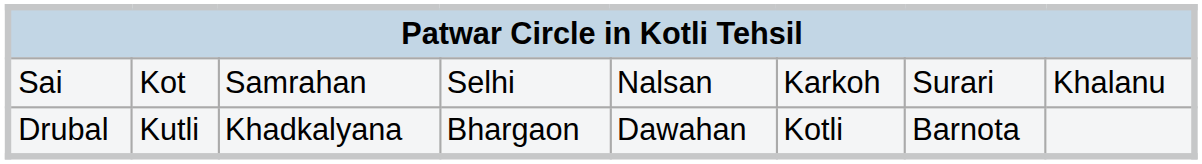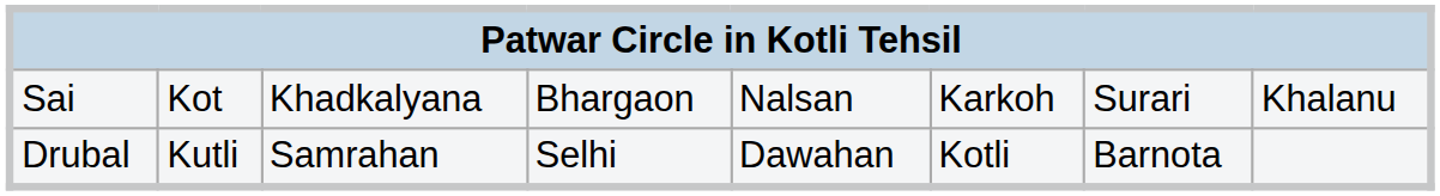 <table class="wikitable"  style="margin:auto; width:560px; margin:0 0 1em 1em; background:#f4f5f6; border:#c6c7c8 solid; font-size:90%;">
 <tr>
 <td colspan="8"  style="background:#c2d6e5; text-align:center;"><strong>Patwar Circle in Kotli Tehsil</strong></td>
 </tr>
 <tr>
 <td>Sai</td>
 <td>Kot</td>
-<td>Samrahan</td>
-<td>Selhi</td>
+<td>Khadkalyana</td>
+<td>Bhargaon</td>
 <td>Nalsan</td>
 <td>Karkoh</td>
 <td>Surari</td>
 <td>Khalanu</td>
 </tr>
 <tr>
 <td>Drubal</td>
 <td>Kutli</td>
-<td>Khadkalyana</td>
-<td>Bhargaon</td>
+<td>Samrahan</td>
+<td>Selhi</td>
 <td>Dawahan</td>
 <td>Kotli</td>
 <td>Barnota</td>
 </tr>
 </table>
